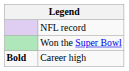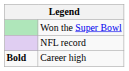 <table class="wikitable">
 <tr>
 <th colspan="2">Legend</th>
+</tr>
+<tr>
+<td style="background:#afe6ba; width:3em;"></td>
+<td>Won the <a href='#'>Super Bowl</a></td>
 </tr>
 <tr>
 <td style="background:#e0cef2; width:3em;"></td>
 <td>NFL record</td>
 </tr>
 <tr>
-<td style="background:#afe6ba; width:3em;"></td>
-<td>Won the <a href='#'>Super Bowl</a></td>
-</tr>
-<tr>
 <td><strong>Bold</strong></td>
 <td>Career high</td>
 </tr>
 </table>
